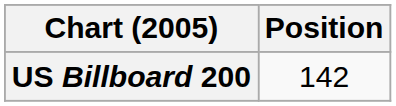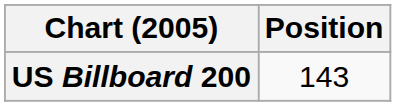 <table class="wikitable plainrowheaders">
 <tr>
 <th>Chart (2005)</th>
 <th>Position</th>
 </tr>
 <tr>
 <th scope="row">US <em>Billboard</em> 200</th>
-<td align="center">142</td>
+<td align="center">143</td>
 </tr>
 </table>
